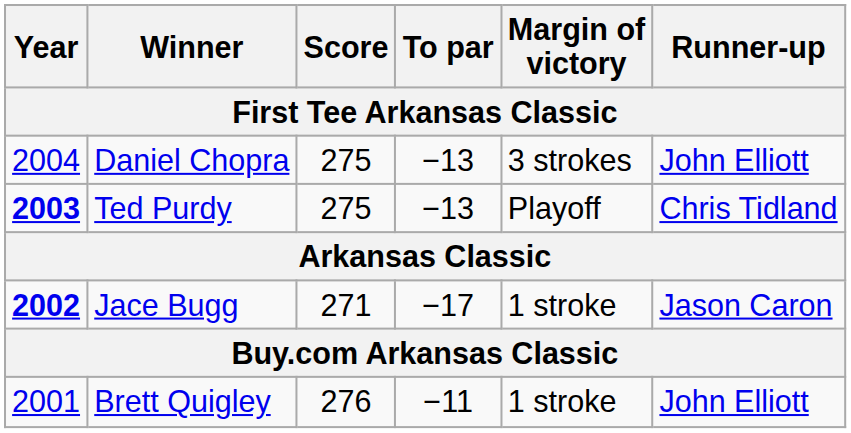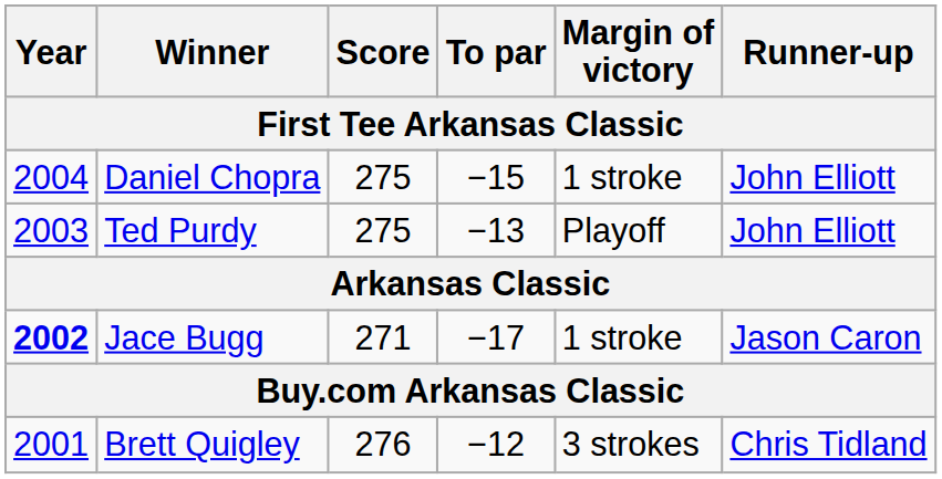 <table class=wikitable style=font-size:95%>
 <tr>
 <th>Year</th>
 <th>Winner</th>
 <th>Score</th>
 <th>To par</th>
 <th>Margin of<br>victory</th>
 <th>Runner-up</th>
 </tr>
 <tr>
 <th colspan=7>First Tee Arkansas Classic</th>
 </tr>
 <tr>
 <td><a href='#'>2004</a></td>
 <td> <a href='#'>Daniel Chopra</a></td>
 <td align=center>275</td>
-<td align=center>−13</td>
-<td>3 strokes</td>
+<td align=center>−15</td>
+<td>1 stroke</td>
 <td> <a href='#'>John Elliott</a></td>
 </tr>
 <tr>
-<td><strong><a href='#'>2003</a></strong></td>
+<td><a href='#'>2003</a></td>
 <td> <a href='#'>Ted Purdy</a></td>
 <td align=center>275</td>
 <td align=center>−13</td>
 <td>Playoff</td>
-<td> <a href='#'>Chris Tidland</a></td>
+<td> <a href='#'>John Elliott</a></td>
 </tr>
 <tr>
 <th colspan=7>Arkansas Classic</th>
 </tr>
 <tr>
 <td><strong><a href='#'>2002</a></strong></td>
 <td> <a href='#'>Jace Bugg</a></td>
 <td align=center>271</td>
 <td align=center>−17</td>
 <td>1 stroke</td>
 <td> <a href='#'>Jason Caron</a></td>
 </tr>
 <tr>
 <th colspan=7>Buy.com Arkansas Classic</th>
 </tr>
 <tr>
 <td><a href='#'>2001</a></td>
 <td> <a href='#'>Brett Quigley</a></td>
 <td align=center>276</td>
-<td align=center>−11</td>
-<td>1 stroke</td>
-<td> <a href='#'>John Elliott</a></td>
+<td align=center>−12</td>
+<td>3 strokes</td>
+<td> <a href='#'>Chris Tidland</a></td>
 </tr>
 </table>
